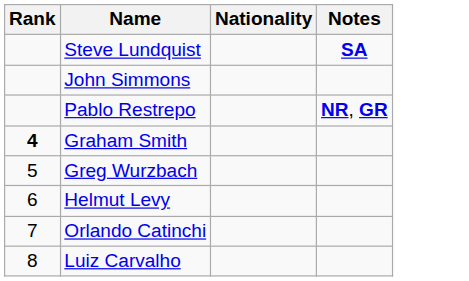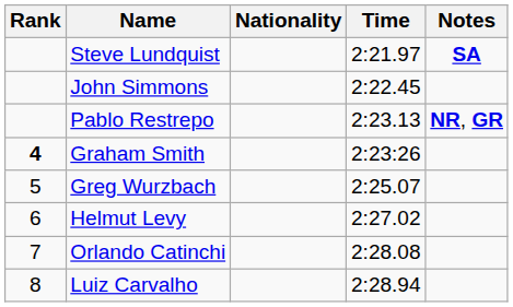 <table class="wikitable sortable" style="text-align:center">
 <tr>
 <th>Rank</th>
 <th>Name</th>
 <th>Nationality</th>
+<th>Time</th>
 <th>Notes</th>
 </tr>
 <tr>
 <td></td>
 <td align=left><a href='#'>Steve Lundquist</a></td>
 <td align=left></td>
+<td>2:21.97</td>
 <td><strong><a href='#'>SA</a></strong></td>
 </tr>
 <tr>
 <td></td>
 <td align=left><a href='#'>John Simmons</a></td>
 <td align=left></td>
+<td>2:22.45</td>
 <td></td>
 </tr>
 <tr>
 <td></td>
 <td align=left><a href='#'>Pablo Restrepo</a></td>
 <td align=left></td>
+<td>2:23.13</td>
 <td><strong><a href='#'>NR</a></strong>, <strong><a href='#'>GR</a></strong></td>
 </tr>
 <tr>
 <td><strong>4</strong></td>
 <td align=left><a href='#'>Graham Smith</a></td>
 <td align=left></td>
+<td>2:23:26</td>
 <td></td>
 </tr>
 <tr>
 <td>5</td>
 <td align=left><a href='#'>Greg Wurzbach</a></td>
 <td align=left></td>
+<td>2:25.07</td>
 <td></td>
 </tr>
 <tr>
 <td>6</td>
 <td align=left><a href='#'>Helmut Levy</a></td>
 <td align=left></td>
+<td>2:27.02</td>
 <td></td>
 </tr>
 <tr>
 <td>7</td>
 <td align=left><a href='#'>Orlando Catinchi</a></td>
 <td align=left></td>
+<td>2:28.08</td>
 <td></td>
 </tr>
 <tr>
 <td>8</td>
 <td align=left><a href='#'>Luiz Carvalho</a></td>
 <td align=left></td>
+<td>2:28.94</td>
 <td></td>
 </tr>
 </table>
